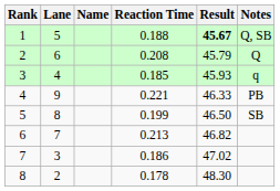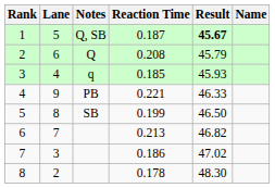 <table class="wikitable" style="text-align:center">
 <tr>
 <th>Rank</th>
 <th>Lane</th>
-<th>Name</th>
+<th>Notes</th>
 <th>Reaction Time</th>
 <th>Result</th>
-<th>Notes</th>
+<th>Name</th>
 </tr>
 <tr bgcolor=ccffcc>
 <td>1</td>
 <td>5</td>
+<td>Q, SB</td>
+<td>0.187</td>
+<td><strong>45.67</strong></td>
 <td align="left"></td>
-<td>0.188</td>
-<td><strong>45.67</strong></td>
-<td>Q, SB</td>
 </tr>
 <tr bgcolor=ccffcc>
 <td>2</td>
 <td>6</td>
-<td align="left"></td>
+<td>Q</td>
 <td>0.208</td>
 <td>45.79</td>
-<td>Q</td>
+<td align="left"></td>
 </tr>
 <tr bgcolor=ccffcc>
 <td>3</td>
 <td>4</td>
-<td align="left"></td>
+<td>q</td>
 <td>0.185</td>
 <td>45.93</td>
-<td>q</td>
+<td align="left"></td>
 </tr>
 <tr>
 <td>4</td>
 <td>9</td>
-<td align="left"></td>
+<td>PB</td>
 <td>0.221</td>
 <td>46.33</td>
-<td>PB</td>
+<td align="left"></td>
 </tr>
 <tr>
 <td>5</td>
 <td>8</td>
-<td align="left"></td>
+<td>SB</td>
 <td>0.199</td>
 <td>46.50</td>
-<td>SB</td>
+<td align="left"></td>
 </tr>
 <tr>
 <td>6</td>
 <td>7</td>
-<td align="left"></td>
+<td></td>
 <td>0.213</td>
 <td>46.82</td>
-<td></td>
+<td align="left"></td>
 </tr>
 <tr>
 <td>7</td>
 <td>3</td>
-<td align="left"></td>
+<td></td>
 <td>0.186</td>
 <td>47.02</td>
-<td></td>
+<td align="left"></td>
 </tr>
 <tr>
 <td>8</td>
 <td>2</td>
-<td align="left"></td>
+<td></td>
 <td>0.178</td>
 <td>48.30</td>
-<td></td>
+<td align="left"></td>
 </tr>
 </table>
